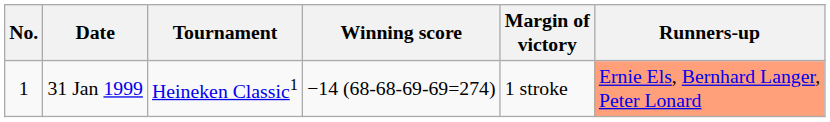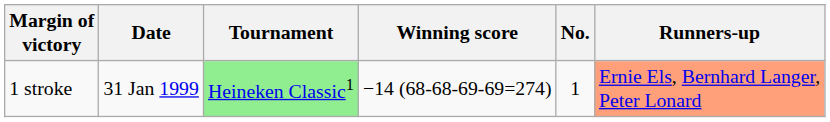 <table class="wikitable" style="font-size:95%;">
 <tr>
-<th>No.</th>
+<th>Margin of<br>victory</th>
 <th>Date</th>
 <th>Tournament</th>
 <th>Winning score</th>
-<th>Margin of<br>victory</th>
+<th>No.</th>
 <th>Runners-up</th>
 </tr>
 <tr>
+<td>1 stroke</td>
+<td>31 Jan <a href='#'>1999</a></td>
+<td style="background: lightgreen;"><a href='#'>Heineken Classic</a><sup>1</sup></td>
+<td>−14 (68-68-69-69=274)</td>
 <td align=center>1</td>
-<td>31 Jan <a href='#'>1999</a></td>
-<td><a href='#'>Heineken Classic</a><sup>1</sup></td>
-<td>−14 (68-68-69-69=274)</td>
-<td>1 stroke</td>
 <td style="background: lightsalmon;"> <a href='#'>Ernie Els</a>,  <a href='#'>Bernhard Langer</a>,<br> <a href='#'>Peter Lonard</a></td>
 </tr>
 </table>
